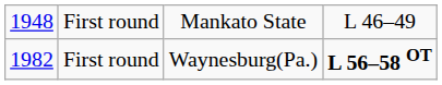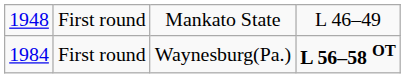 <table class="wikitable">
 <tr align="center">
 <td><a href='#'>1948</a></td>
 <td>First round</td>
 <td>Mankato State</td>
 <td>L 46–49</td>
 </tr>
 <tr align="center">
-<td><a href='#'>1982</a></td>
+<td><a href='#'>1984</a></td>
 <td>First round</td>
 <td>Waynesburg(Pa.)</td>
 <td><strong>L 56–58 <sup>OT</sup></strong></td>
 </tr>
 </table>
